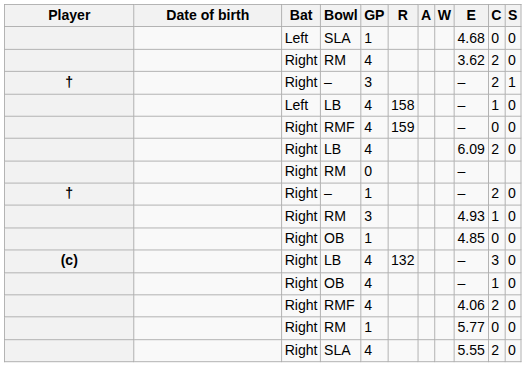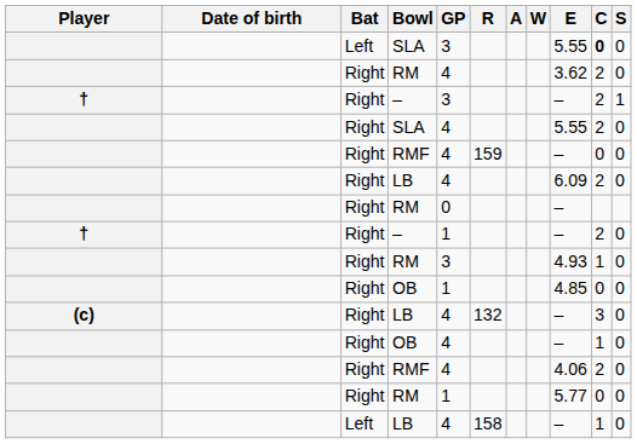 <table class="wikitable sortable plainrowheaders">
 <tr>
 <th scope="col" width="140">Player</th>
 <th scope="col" width="160">Date of birth</th>
 <th scope="col">Bat</th>
 <th scope="col">Bowl</th>
 <th scope="col">GP</th>
 <th scope="col">R</th>
 <th scope="col">A</th>
 <th scope="col">W</th>
 <th scope="col">E</th>
 <th scope="col">C</th>
 <th scope="col">S</th>
 </tr>
 <tr>
 <th scope="row"></th>
 <td></td>
 <td>Left</td>
 <td>SLA</td>
-<td>1</td>
+<td>3</td>
 <td></td>
 <td></td>
 <td></td>
-<td>4.68</td>
-<td>0</td>
+<td>5.55</td>
+<td><strong>0</strong></td>
 <td>0</td>
 </tr>
 <tr>
 <th scope="row"></th>
 <td></td>
 <td>Right</td>
 <td>RM</td>
 <td>4</td>
 <td></td>
 <td></td>
 <td></td>
 <td>3.62</td>
 <td>2</td>
 <td>0</td>
 </tr>
 <tr>
 <th scope="row">†</th>
 <td></td>
 <td>Right</td>
 <td>–</td>
 <td>3</td>
 <td></td>
 <td></td>
 <td></td>
 <td>–</td>
 <td>2</td>
 <td>1</td>
 </tr>
 <tr>
 <th scope="row"></th>
 <td></td>
-<td>Left</td>
-<td>LB</td>
+<td>Right</td>
+<td>SLA</td>
 <td>4</td>
-<td>158</td>
 <td></td>
 <td></td>
-<td>–</td>
-<td>1</td>
+<td></td>
+<td>5.55</td>
+<td>2</td>
 <td>0</td>
 </tr>
 <tr>
 <th scope="row"></th>
 <td></td>
 <td>Right</td>
 <td>RMF</td>
 <td>4</td>
 <td>159</td>
 <td></td>
 <td></td>
 <td>–</td>
 <td>0</td>
 <td>0</td>
 </tr>
 <tr>
 <th scope="row"></th>
 <td></td>
 <td>Right</td>
 <td>LB</td>
 <td>4</td>
 <td></td>
 <td></td>
 <td></td>
 <td>6.09</td>
 <td>2</td>
 <td>0</td>
 </tr>
 <tr>
 <th scope="row"></th>
 <td></td>
 <td>Right</td>
 <td>RM</td>
 <td>0</td>
 <td></td>
 <td></td>
 <td></td>
 <td>–</td>
 <td></td>
 <td></td>
 </tr>
 <tr>
 <th scope="row">†</th>
 <td></td>
 <td>Right</td>
 <td>–</td>
 <td>1</td>
 <td></td>
 <td></td>
 <td></td>
 <td>–</td>
 <td>2</td>
 <td>0</td>
 </tr>
 <tr>
 <th scope="row"></th>
 <td></td>
 <td>Right</td>
 <td>RM</td>
 <td>3</td>
 <td></td>
 <td></td>
 <td></td>
 <td>4.93</td>
 <td>1</td>
 <td>0</td>
 </tr>
 <tr>
 <th scope="row"></th>
 <td></td>
 <td>Right</td>
 <td>OB</td>
 <td>1</td>
 <td></td>
 <td></td>
 <td></td>
 <td>4.85</td>
 <td>0</td>
 <td>0</td>
 </tr>
 <tr>
 <th scope="row"> (c)</th>
 <td></td>
 <td>Right</td>
 <td>LB</td>
 <td>4</td>
 <td>132</td>
 <td></td>
 <td></td>
 <td>–</td>
 <td>3</td>
 <td>0</td>
 </tr>
 <tr>
 <th scope="row"></th>
 <td></td>
 <td>Right</td>
 <td>OB</td>
 <td>4</td>
 <td></td>
 <td></td>
 <td></td>
 <td>–</td>
 <td>1</td>
 <td>0</td>
 </tr>
 <tr>
 <th scope="row"></th>
 <td></td>
 <td>Right</td>
 <td>RMF</td>
 <td>4</td>
 <td></td>
 <td></td>
 <td></td>
 <td>4.06</td>
 <td>2</td>
 <td>0</td>
 </tr>
 <tr>
 <th scope="row"></th>
 <td></td>
 <td>Right</td>
 <td>RM</td>
 <td>1</td>
 <td></td>
 <td></td>
 <td></td>
 <td>5.77</td>
 <td>0</td>
 <td>0</td>
 </tr>
 <tr>
 <th scope="row"></th>
 <td></td>
-<td>Right</td>
-<td>SLA</td>
+<td>Left</td>
+<td>LB</td>
 <td>4</td>
+<td>158</td>
 <td></td>
 <td></td>
-<td></td>
-<td>5.55</td>
-<td>2</td>
+<td>–</td>
+<td>1</td>
 <td>0</td>
 </tr>
 </table>
